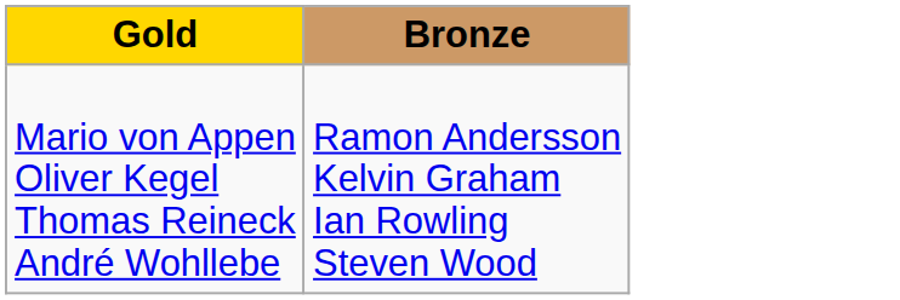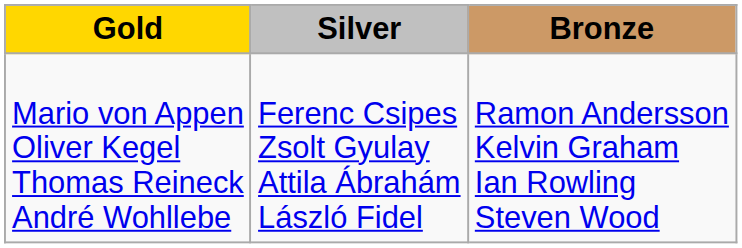 <table class=wikitable>
 <tr>
 <td align=center bgcolor=gold> <strong>Gold</strong></td>
+<td align=center bgcolor=silver> <strong>Silver</strong></td>
 <td align=center bgcolor=cc9966> <strong>Bronze</strong></td>
 </tr>
 <tr>
 <td><br><a href='#'>Mario von Appen</a><br><a href='#'>Oliver Kegel</a><br><a href='#'>Thomas Reineck</a><br><a href='#'>André Wohllebe</a></td>
+<td><br><a href='#'>Ferenc Csipes</a><br><a href='#'>Zsolt Gyulay</a><br><a href='#'>Attila Ábrahám</a><br><a href='#'>László Fidel</a></td>
 <td><br><a href='#'>Ramon Andersson</a><br><a href='#'>Kelvin Graham</a><br><a href='#'>Ian Rowling</a><br><a href='#'>Steven Wood</a></td>
 </tr>
 </table>
